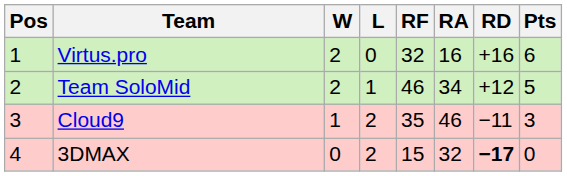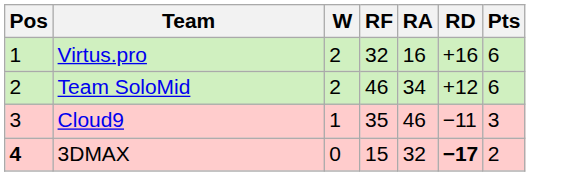 <table class="wikitable">
 <tr>
 <th width="20px">Pos</th>
 <th width="200px">Team</th>
 <th width="20px">W</th>
-<th width="20px">L</th>
 <th width="20px">RF</th>
 <th width="20px">RA</th>
 <th width="20px">RD</th>
 <th width="20px">Pts</th>
 </tr>
 <tr style="background: #D0F0C0;">
 <td>1</td>
 <td><a href='#'>Virtus.pro</a></td>
 <td>2</td>
-<td>0</td>
 <td>32</td>
 <td>16</td>
 <td>+16</td>
 <td>6</td>
 </tr>
 <tr style="background: #D0F0C0;">
 <td>2</td>
 <td><a href='#'>Team SoloMid</a></td>
 <td>2</td>
-<td>1</td>
 <td>46</td>
 <td>34</td>
 <td>+12</td>
-<td>5</td>
+<td>6</td>
 </tr>
 <tr style="background: #FFCCCC;">
 <td>3</td>
 <td><a href='#'>Cloud9</a></td>
 <td>1</td>
-<td>2</td>
 <td>35</td>
 <td>46</td>
 <td>−11</td>
 <td>3</td>
 </tr>
 <tr style="background: #FFCCCC;">
-<td>4</td>
+<td><strong>4</strong></td>
 <td>3DMAX</td>
 <td>0</td>
-<td>2</td>
 <td>15</td>
 <td>32</td>
 <td><strong>−17</strong></td>
-<td>0</td>
+<td>2</td>
 </tr>
 </table>
